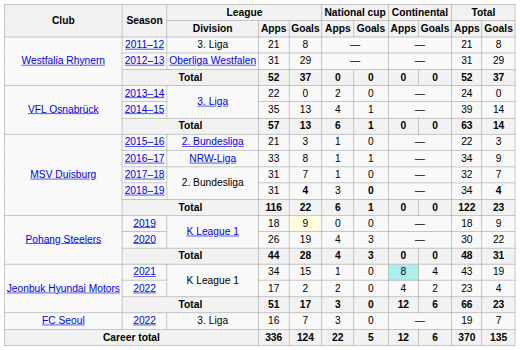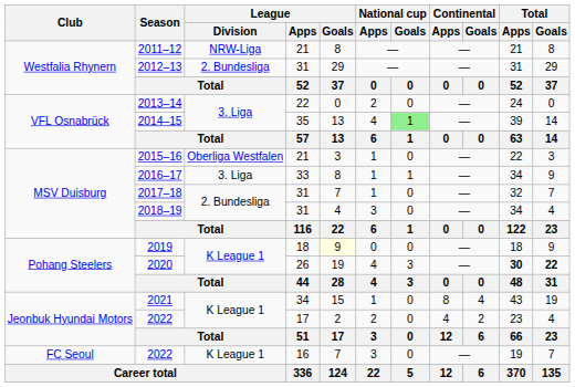 <table class="wikitable" style="text-align:center">
 <tr>
 <th rowspan="2">Club</th>
 <th rowspan="2">Season</th>
 <th colspan="3">League</th>
 <th colspan="2">National cup</th>
 <th colspan="2">Continental</th>
 <th colspan="2">Total</th>
 </tr>
 <tr>
 <th>Division</th>
 <th>Apps</th>
 <th>Goals</th>
 <th>Apps</th>
 <th>Goals</th>
 <th>Apps</th>
 <th>Goals</th>
 <th>Apps</th>
 <th>Goals</th>
 </tr>
 <tr>
 <td rowspan="3"><a href='#'>Westfalia Rhynern</a></td>
 <td><a href='#'>2011–12</a></td>
-<td>3. Liga</td>
+<td><a href='#'>NRW-Liga</a></td>
 <td>21</td>
 <td>8</td>
 <td colspan="2">—</td>
 <td colspan="2">—</td>
 <td>21</td>
 <td>8</td>
 </tr>
 <tr>
 <td><a href='#'>2012–13</a></td>
-<td><a href='#'>Oberliga Westfalen</a></td>
+<td><a href='#'>2. Bundesliga</a></td>
 <td>31</td>
 <td>29</td>
 <td colspan="2">—</td>
 <td colspan="2">—</td>
 <td>31</td>
 <td>29</td>
 </tr>
 <tr>
 <th colspan="2">Total</th>
 <th>52</th>
 <th>37</th>
 <th>0</th>
 <th>0</th>
 <th>0</th>
 <th>0</th>
 <th>52</th>
 <th>37</th>
 </tr>
 <tr>
 <td rowspan="3"><a href='#'>VFL Osnabrück</a></td>
 <td><a href='#'>2013–14</a></td>
 <td rowspan="2"><a href='#'>3. Liga</a></td>
 <td>22</td>
 <td>0</td>
 <td>2</td>
 <td>0</td>
 <td colspan="2">—</td>
 <td>24</td>
 <td>0</td>
 </tr>
 <tr>
 <td><a href='#'>2014–15</a></td>
 <td>35</td>
 <td>13</td>
 <td>4</td>
-<td>1</td>
+<td style="background: lightgreen;">1</td>
 <td colspan="2">—</td>
 <td>39</td>
 <td>14</td>
 </tr>
 <tr>
 <th colspan="2">Total</th>
 <th>57</th>
 <th>13</th>
 <th>6</th>
 <th>1</th>
 <th>0</th>
 <th>0</th>
 <th>63</th>
 <th>14</th>
 </tr>
 <tr>
 <td rowspan="5"><a href='#'>MSV Duisburg</a></td>
 <td><a href='#'>2015–16</a></td>
-<td><a href='#'>2. Bundesliga</a></td>
+<td><a href='#'>Oberliga Westfalen</a></td>
 <td>21</td>
 <td>3</td>
 <td>1</td>
 <td>0</td>
 <td colspan="2">—</td>
 <td>22</td>
 <td>3</td>
 </tr>
 <tr>
 <td><a href='#'>2016–17</a></td>
-<td><a href='#'>NRW-Liga</a></td>
+<td>3. Liga</td>
 <td>33</td>
 <td>8</td>
 <td>1</td>
 <td>1</td>
 <td colspan="2">—</td>
 <td>34</td>
 <td>9</td>
 </tr>
 <tr>
 <td><a href='#'>2017–18</a></td>
 <td rowspan="2">2. Bundesliga</td>
 <td>31</td>
 <td>7</td>
 <td>1</td>
 <td>0</td>
 <td colspan="2">—</td>
 <td>32</td>
 <td>7</td>
 </tr>
 <tr>
 <td><a href='#'>2018–19</a></td>
 <td>31</td>
-<td><strong>4</strong></td>
+<td>4</td>
 <td>3</td>
-<td><strong>0</strong></td>
+<td>0</td>
 <td colspan="2">—</td>
 <td>34</td>
-<td><strong>4</strong></td>
+<td>4</td>
 </tr>
 <tr>
 <th colspan="2">Total</th>
 <th>116</th>
 <th>22</th>
 <th>6</th>
 <th>1</th>
 <th>0</th>
 <th>0</th>
 <th>122</th>
 <th>23</th>
 </tr>
 <tr>
 <td rowspan="3"><a href='#'>Pohang Steelers</a></td>
 <td><a href='#'>2019</a></td>
 <td rowspan="2"><a href='#'>K League 1</a></td>
 <td>18</td>
 <td style="background: lightyellow;">9</td>
 <td>0</td>
 <td>0</td>
 <td colspan="2">—</td>
 <td>18</td>
 <td>9</td>
 </tr>
 <tr>
 <td><a href='#'>2020</a></td>
 <td>26</td>
 <td>19</td>
 <td>4</td>
 <td>3</td>
 <td colspan="2">—</td>
-<td>30</td>
-<td>22</td>
+<td><strong>30</strong></td>
+<td><strong>22</strong></td>
 </tr>
 <tr>
 <th colspan="2">Total</th>
 <th>44</th>
 <th>28</th>
 <th>4</th>
 <th>3</th>
 <th>0</th>
 <th>0</th>
 <th>48</th>
 <th>31</th>
 </tr>
 <tr>
 <td rowspan="3"><a href='#'>Jeonbuk Hyundai Motors</a></td>
 <td><a href='#'>2021</a></td>
 <td rowspan="2">K League 1</td>
 <td>34</td>
 <td>15</td>
 <td>1</td>
 <td>0</td>
-<td style="background: paleturquoise;">8</td>
+<td>8</td>
 <td>4</td>
 <td>43</td>
 <td>19</td>
 </tr>
 <tr>
 <td><a href='#'>2022</a></td>
 <td>17</td>
 <td>2</td>
 <td>2</td>
 <td>0</td>
 <td>4</td>
 <td>2</td>
 <td>23</td>
 <td>4</td>
 </tr>
 <tr>
 <th colspan="2">Total</th>
 <th>51</th>
 <th>17</th>
 <th>3</th>
 <th>0</th>
 <th>12</th>
 <th>6</th>
 <th>66</th>
 <th>23</th>
 </tr>
 <tr>
 <td><a href='#'>FC Seoul</a></td>
 <td><a href='#'>2022</a></td>
-<td>3. Liga</td>
+<td>K League 1</td>
 <td>16</td>
 <td>7</td>
 <td>3</td>
 <td>0</td>
 <td colspan="2">—</td>
 <td>19</td>
 <td>7</td>
 </tr>
 <tr>
 <th colspan="3">Career total</th>
 <th>336</th>
 <th>124</th>
 <th>22</th>
 <th>5</th>
 <th>12</th>
 <th>6</th>
 <th>370</th>
 <th>135</th>
 </tr>
 </table>
